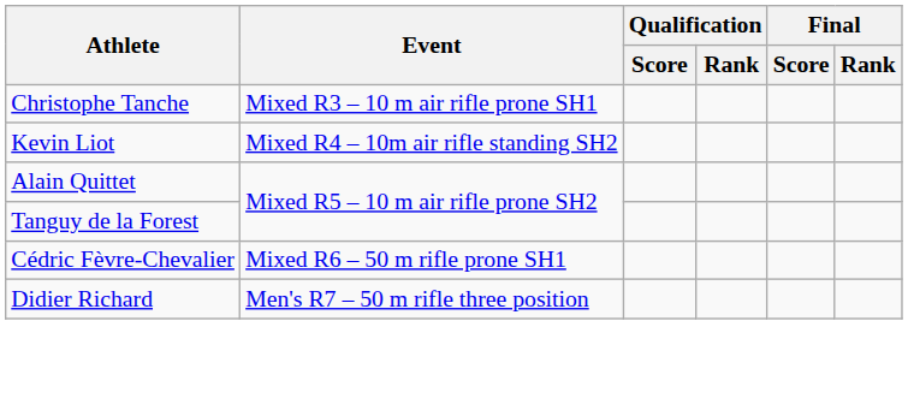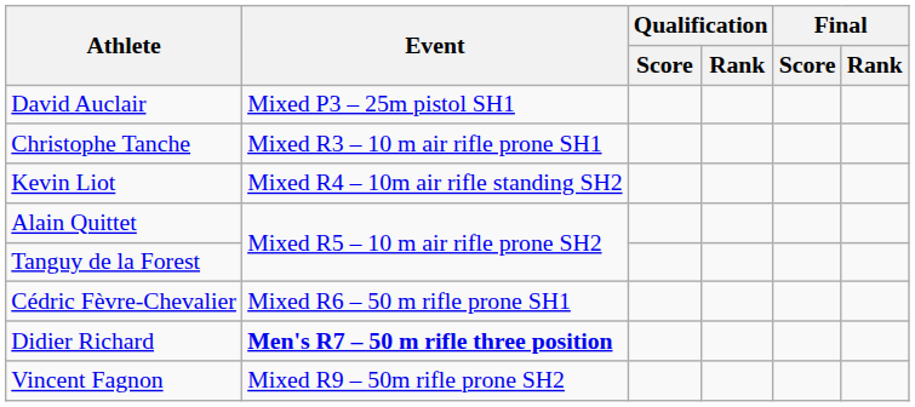 <table class=wikitable style="font-size:90%">
 <tr>
 <th rowspan="2">Athlete</th>
 <th rowspan="2">Event</th>
 <th colspan="2">Qualification</th>
 <th colspan="2">Final</th>
 </tr>
 <tr>
 <th>Score</th>
 <th>Rank</th>
 <th>Score</th>
 <th>Rank</th>
+</tr>
+<tr align=center>
+<td align=left><a href='#'>David Auclair</a></td>
+<td align=left><a href='#'>Mixed P3 – 25m pistol SH1</a></td>
+<td></td>
+<td></td>
+<td></td>
+<td></td>
 </tr>
 <tr align=center>
 <td align=left><a href='#'>Christophe Tanche</a></td>
 <td align=left><a href='#'>Mixed R3 – 10 m air rifle prone SH1</a></td>
 <td></td>
 <td></td>
 <td></td>
 <td></td>
 </tr>
 <tr align=center>
 <td align=left><a href='#'>Kevin Liot</a></td>
 <td align=left><a href='#'>Mixed R4 – 10m air rifle standing SH2</a></td>
 <td></td>
 <td></td>
 <td></td>
 <td></td>
 </tr>
 <tr align=center>
 <td align=left><a href='#'>Alain Quittet</a></td>
 <td rowspan="2" align="left"><a href='#'>Mixed R5 – 10 m air rifle prone SH2</a></td>
 <td></td>
 <td></td>
 <td></td>
 <td></td>
 </tr>
 <tr align=center>
 <td align=left><a href='#'>Tanguy de la Forest</a></td>
 <td></td>
 <td></td>
 <td></td>
 <td></td>
 </tr>
 <tr align=center>
 <td align=left><a href='#'>Cédric Fèvre-Chevalier</a></td>
 <td align=left><a href='#'>Mixed R6 – 50 m rifle prone SH1</a></td>
 <td></td>
 <td></td>
 <td></td>
 <td></td>
 </tr>
 <tr align=center>
 <td align=left><a href='#'>Didier Richard</a></td>
-<td align=left><a href='#'>Men's R7 – 50 m rifle three position</a></td>
+<td align=left><strong><a href='#'>Men's R7 – 50 m rifle three position</a></strong></td>
+<td></td>
+<td></td>
+<td></td>
+<td></td>
+</tr>
+<tr align=center>
+<td align=left><a href='#'>Vincent Fagnon</a></td>
+<td align=left><a href='#'>Mixed R9 – 50m rifle prone SH2</a></td>
 <td></td>
 <td></td>
 <td></td>
 <td></td>
 </tr>
 </table>
